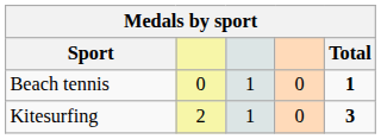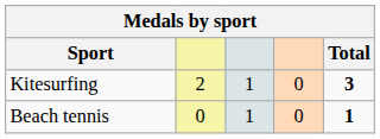 <table class="wikitable" style="font-size:90%; text-align:center;">
 <tr>
 <th colspan="5">Medals by sport</th>
 </tr>
 <tr>
 <th width="120">Sport</th>
 <th scope="col" width="30" style="background:#F7F6A8;"></th>
 <th scope="col" width="30" style="background:#DCE5E5;"></th>
 <th scope="col" width="30" style="background:#FFDAB9;"></th>
 <th width="30">Total</th>
 </tr>
 <tr>
+<td align="left">Kitesurfing</td>
+<td style="background:#F7F6A8;">2</td>
+<td style="background:#DCE5E5;">1</td>
+<td style="background:#FFDAB9;">0</td>
+<td><strong>3</strong></td>
+</tr>
+<tr>
 <td align="left">Beach tennis</td>
 <td style="background:#F7F6A8;">0</td>
 <td style="background:#DCE5E5;">1</td>
 <td style="background:#FFDAB9;">0</td>
 <td><strong>1</strong></td>
 </tr>
-<tr>
-<td align="left">Kitesurfing</td>
-<td style="background:#F7F6A8;">2</td>
-<td style="background:#DCE5E5;">1</td>
-<td style="background:#FFDAB9;">0</td>
-<td><strong>3</strong></td>
-</tr>
 </table>
